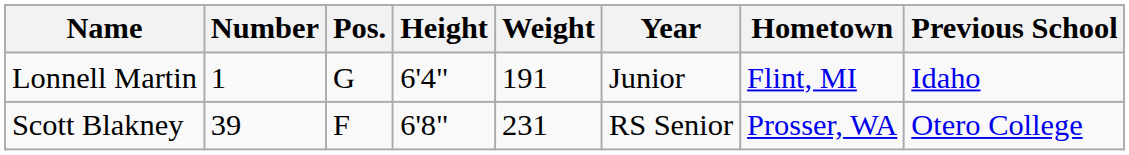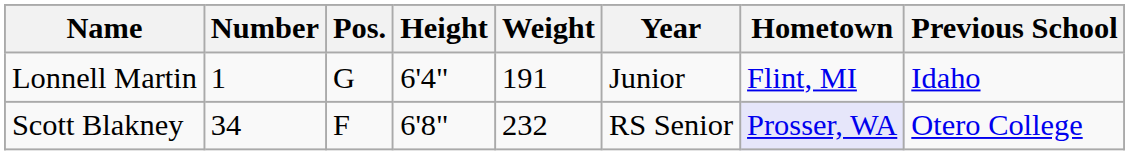 <table class="wikitable sortable" border="1">
 <tr>
 <th>Name</th>
 <th>Number</th>
 <th>Pos.</th>
 <th>Height</th>
 <th>Weight</th>
 <th>Year</th>
 <th>Hometown</th>
 <th class="unsortable">Previous School</th>
 </tr>
 <tr>
 <td>Lonnell Martin</td>
 <td>1</td>
 <td>G</td>
 <td>6'4"</td>
 <td>191</td>
 <td>Junior</td>
 <td><a href='#'>Flint, MI</a></td>
 <td><a href='#'>Idaho</a></td>
 </tr>
 <tr>
 <td>Scott Blakney</td>
-<td>39</td>
+<td>34</td>
 <td>F</td>
 <td>6'8"</td>
-<td>231</td>
+<td>232</td>
 <td>RS Senior</td>
-<td><a href='#'>Prosser, WA</a></td>
+<td style="background: lavender;"><a href='#'>Prosser, WA</a></td>
 <td><a href='#'>Otero College</a></td>
 </tr>
 </table>
